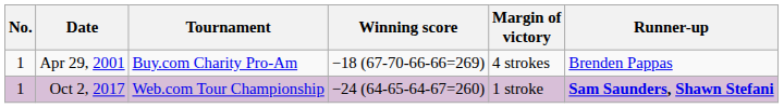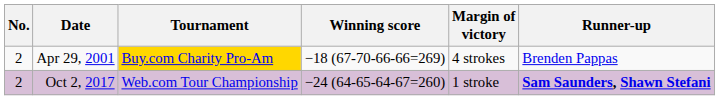 <table class="wikitable" style="font-size:95%;">
 <tr>
 <th>No.</th>
 <th>Date</th>
 <th>Tournament</th>
 <th>Winning score</th>
 <th>Margin of<br>victory</th>
 <th>Runner-up</th>
 </tr>
 <tr>
-<td align=center>1</td>
+<td align=center>2</td>
 <td align=right>Apr 29, <a href='#'>2001</a></td>
-<td><a href='#'>Buy.com Charity Pro-Am</a></td>
+<td style="background: gold;"><a href='#'>Buy.com Charity Pro-Am</a></td>
 <td>−18 (67-70-66-66=269)</td>
 <td>4 strokes</td>
 <td> <a href='#'>Brenden Pappas</a></td>
 </tr>
 <tr style="background:#D8BFD8;">
-<td align=center>1</td>
+<td align=center>2</td>
 <td align=right>Oct 2, <a href='#'>2017</a></td>
 <td><a href='#'>Web.com Tour Championship</a></td>
 <td>−24 (64-65-64-67=260)</td>
 <td>1 stroke</td>
 <td><strong> <a href='#'>Sam Saunders</a>,  <a href='#'>Shawn Stefani</a></strong></td>
 </tr>
 </table>
